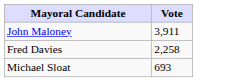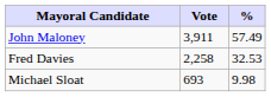 <table class="wikitable">
 <tr>
 <th style="background:#ddf; width:200px;">Mayoral Candidate </th>
 <th style="background:#ddf; width:50px;">Vote</th>
+<th style="background:#ddf; width:30px;">%</th>
 </tr>
 <tr>
 <td><a href='#'>John Maloney</a></td>
 <td>3,911</td>
+<td>57.49</td>
 </tr>
 <tr>
 <td>Fred Davies</td>
 <td>2,258</td>
+<td>32.53</td>
 </tr>
 <tr>
 <td>Michael Sloat</td>
 <td>693</td>
+<td>9.98</td>
 </tr>
 </table>
